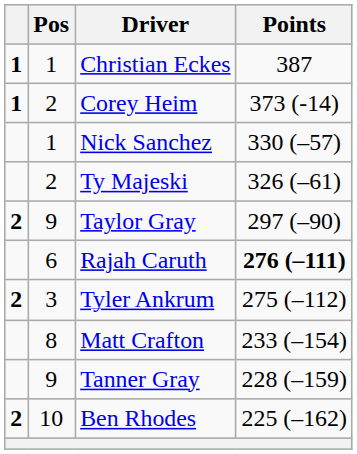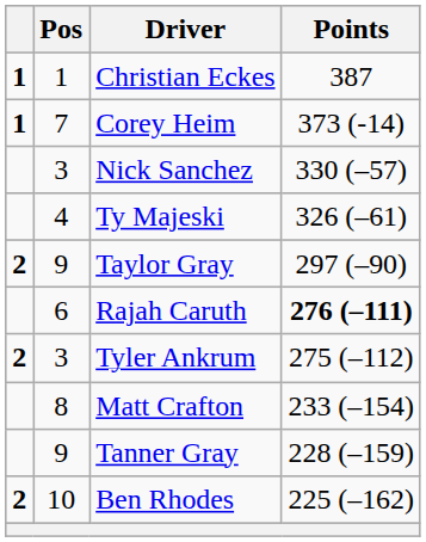 <table class="wikitable" style="font-size: 95%;">
 <tr>
 <th></th>
 <th>Pos</th>
 <th>Driver</th>
 <th>Points</th>
 </tr>
 <tr>
 <td align="left"> <strong>1</strong></td>
 <td style="text-align:center;">1</td>
 <td><a href='#'>Christian Eckes</a></td>
 <td style="text-align:center;">387</td>
 </tr>
 <tr>
 <td align="left"> <strong>1</strong></td>
-<td style="text-align:center;">2</td>
+<td style="text-align:center;">7</td>
 <td><a href='#'>Corey Heim</a></td>
 <td style="text-align:center;">373 (-14)</td>
 </tr>
 <tr>
 <td align="left"></td>
-<td style="text-align:center;">1</td>
+<td style="text-align:center;">3</td>
 <td><a href='#'>Nick Sanchez</a></td>
 <td style="text-align:center;">330 (–57)</td>
 </tr>
 <tr>
 <td align="left"></td>
-<td style="text-align:center;">2</td>
+<td style="text-align:center;">4</td>
 <td><a href='#'>Ty Majeski</a></td>
 <td style="text-align:center;">326 (–61)</td>
 </tr>
 <tr>
 <td align="left"> <strong>2</strong></td>
 <td style="text-align:center;">9</td>
 <td><a href='#'>Taylor Gray</a></td>
 <td style="text-align:center;">297 (–90)</td>
 </tr>
 <tr>
 <td align="left"></td>
 <td style="text-align:center;">6</td>
 <td><a href='#'>Rajah Caruth</a></td>
 <td style="text-align:center;"><strong>276 (–111)</strong></td>
 </tr>
 <tr>
 <td align="left"> <strong>2</strong></td>
 <td style="text-align:center;">3</td>
 <td><a href='#'>Tyler Ankrum</a></td>
 <td style="text-align:center;">275 (–112)</td>
 </tr>
 <tr>
 <td align="left"></td>
 <td style="text-align:center;">8</td>
 <td><a href='#'>Matt Crafton</a></td>
 <td style="text-align:center;">233 (–154)</td>
 </tr>
 <tr>
 <td align="left"></td>
 <td style="text-align:center;">9</td>
 <td><a href='#'>Tanner Gray</a></td>
 <td style="text-align:center;">228 (–159)</td>
 </tr>
 <tr>
 <td align="left"> <strong>2</strong></td>
 <td style="text-align:center;">10</td>
 <td><a href='#'>Ben Rhodes</a></td>
 <td style="text-align:center;">225 (–162)</td>
 </tr>
 <tr class="sortbottom">
 <th colspan="9"></th>
 </tr>
 </table>
